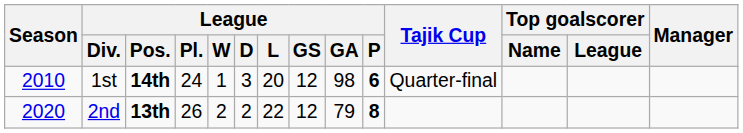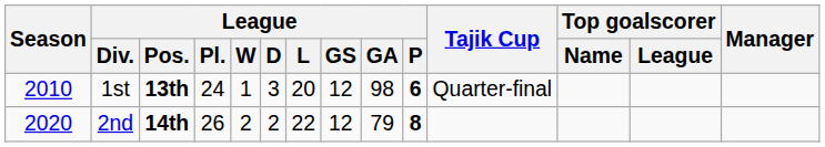 <table class="wikitable">
 <tr style="background:#efefef;">
 <th rowspan="2">Season</th>
 <th colspan="9">League</th>
 <th rowspan="2"><a href='#'>Tajik Cup</a></th>
 <th colspan="2">Top goalscorer</th>
 <th rowspan="2">Manager</th>
 </tr>
 <tr>
 <th>Div.</th>
 <th>Pos.</th>
 <th>Pl.</th>
 <th>W</th>
 <th>D</th>
 <th>L</th>
 <th>GS</th>
 <th>GA</th>
 <th>P</th>
 <th>Name</th>
 <th>League</th>
 </tr>
 <tr>
 <td align=center><a href='#'>2010</a></td>
 <td align=center>1st</td>
-<td align=center><strong>14th</strong></td>
+<td align=center><strong>13th</strong></td>
 <td align=center>24</td>
 <td align=center>1</td>
 <td align=center>3</td>
 <td align=center>20</td>
 <td align=center>12</td>
 <td align=center>98</td>
 <td align=center><strong>6</strong></td>
 <td align=center>Quarter-final</td>
 <td align=center></td>
 <td align=center></td>
 <td align=center></td>
 </tr>
 <tr>
 <td align=center><a href='#'>2020</a></td>
 <td align=center><a href='#'>2nd</a></td>
-<td align=center><strong>13th</strong></td>
+<td align=center><strong>14th</strong></td>
 <td align=center>26</td>
 <td align=center>2</td>
 <td align=center>2</td>
 <td align=center>22</td>
 <td align=center>12</td>
 <td align=center>79</td>
 <td align=center><strong>8</strong></td>
 <td align=center></td>
 <td align=center></td>
 <td align=center></td>
 <td align=center></td>
 </tr>
 </table>
